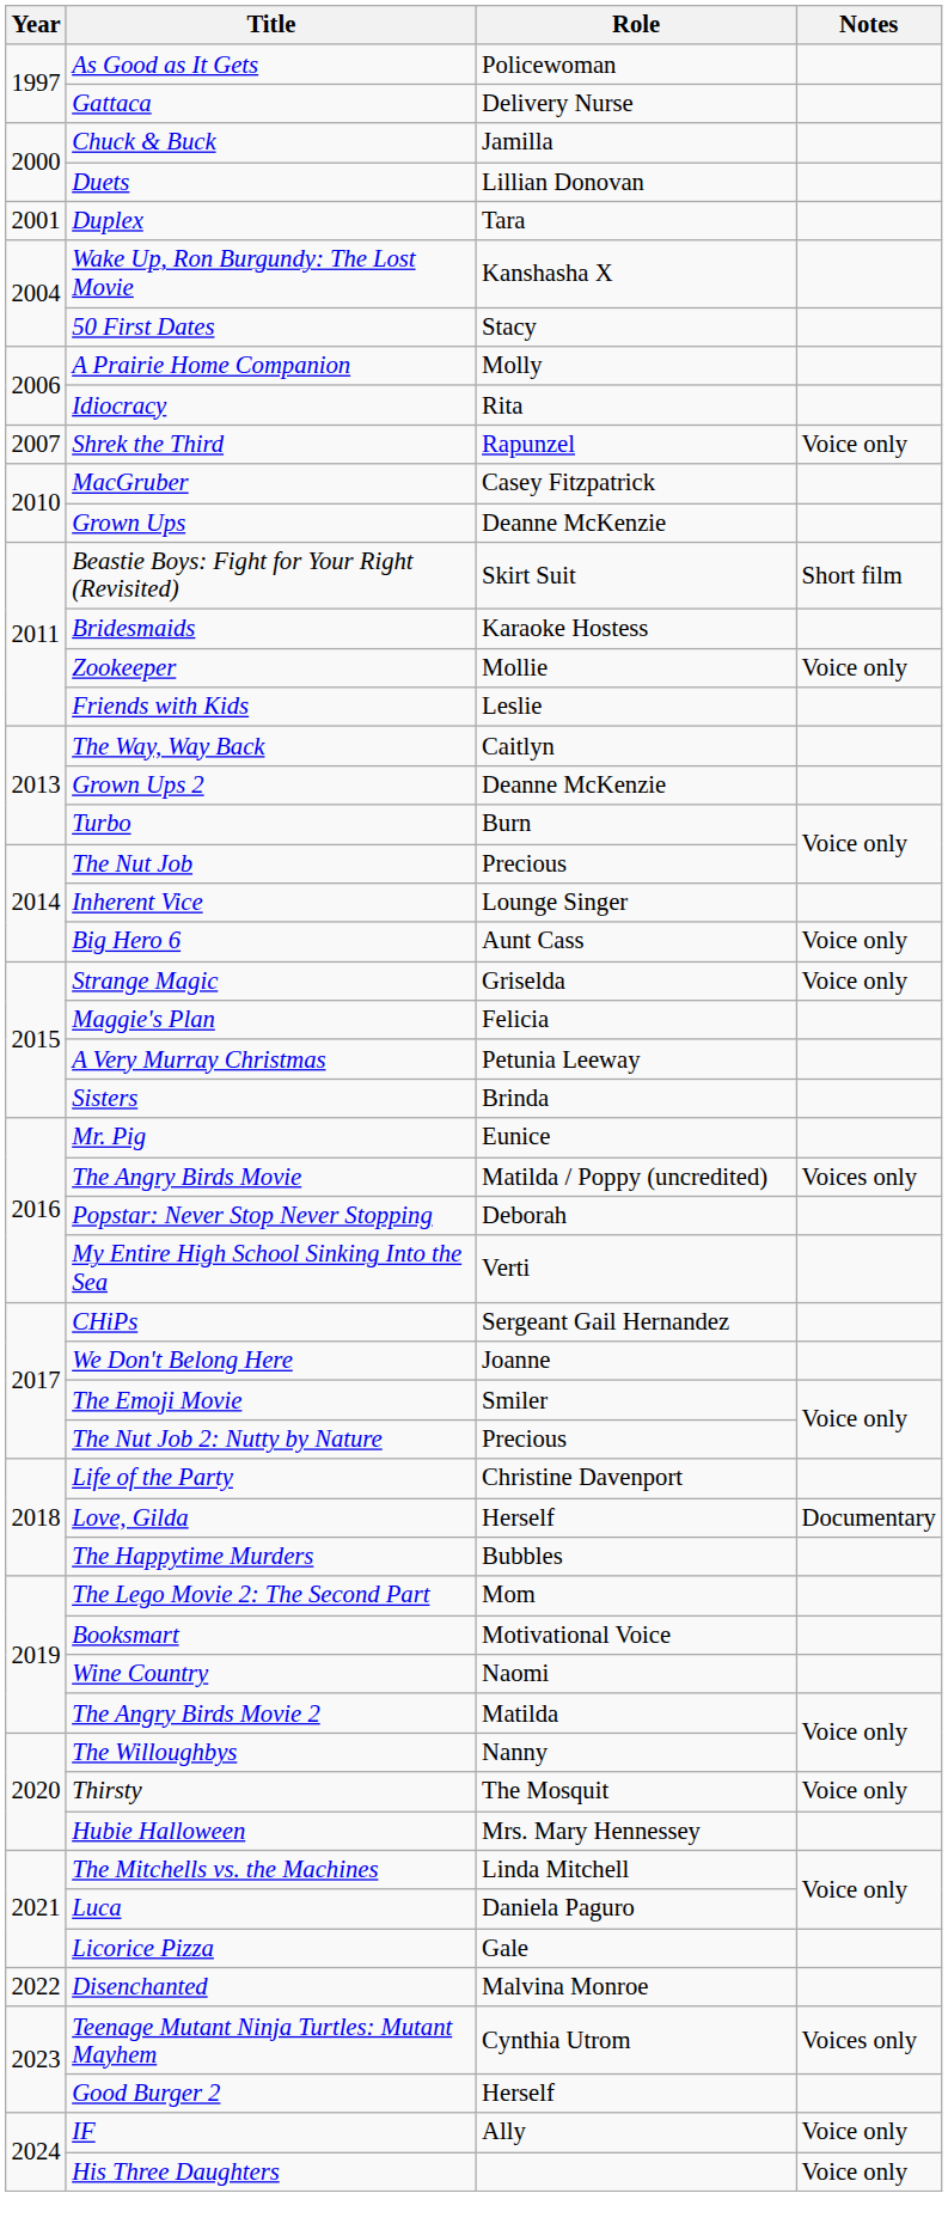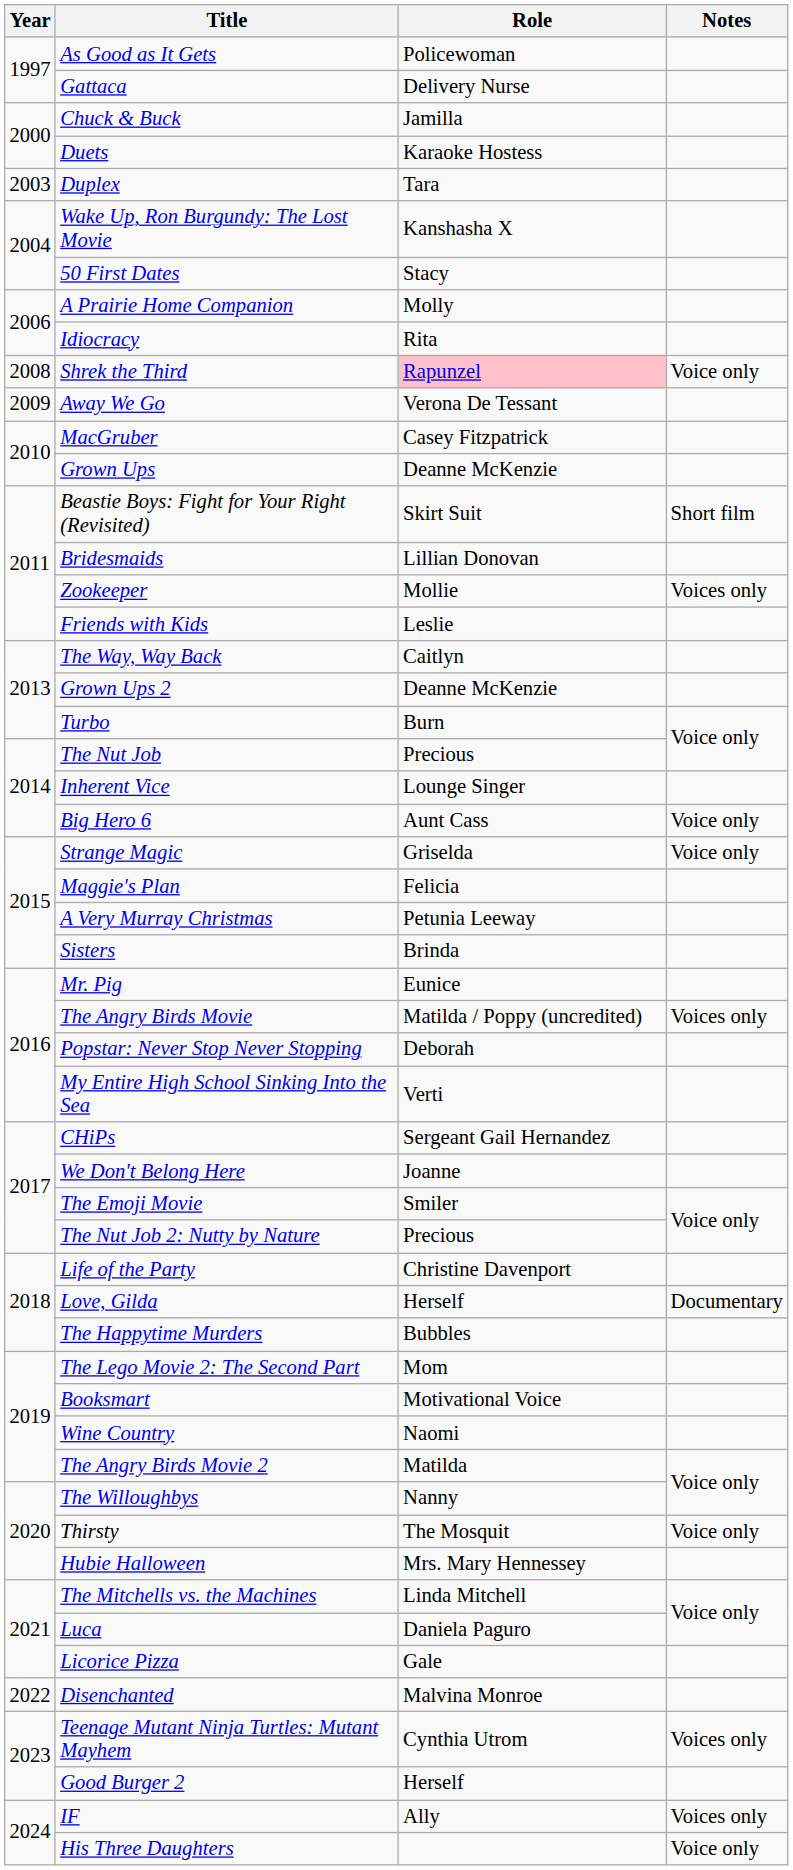 <table class="wikitable sortable">
 <tr>
 <th>Year</th>
 <th>Title</th>
 <th scope="col" width="200px">Role</th>
 <th class="unsortable">Notes</th>
 </tr>
 <tr>
 <td rowspan=2>1997</td>
 <td><em><a href='#'>As Good as It Gets</a></em></td>
 <td>Policewoman</td>
 <td></td>
 </tr>
 <tr>
 <td><em><a href='#'>Gattaca</a></em></td>
 <td>Delivery Nurse</td>
 <td></td>
 </tr>
 <tr>
 <td rowspan=2>2000</td>
 <td><em><a href='#'>Chuck & Buck</a></em></td>
 <td>Jamilla</td>
 <td></td>
 </tr>
 <tr>
 <td><em><a href='#'>Duets</a></em></td>
-<td>Lillian Donovan</td>
+<td>Karaoke Hostess</td>
 <td></td>
 </tr>
 <tr>
-<td>2001</td>
+<td>2003</td>
 <td><em><a href='#'>Duplex</a></em></td>
 <td>Tara</td>
 <td></td>
 </tr>
 <tr>
 <td rowspan=2>2004</td>
 <td><em><a href='#'>Wake Up, Ron Burgundy: The Lost Movie</a></em></td>
 <td>Kanshasha X</td>
 <td></td>
 </tr>
 <tr>
 <td><em><a href='#'>50 First Dates</a></em></td>
 <td>Stacy</td>
 <td></td>
 </tr>
 <tr>
 <td rowspan=2>2006</td>
 <td><em><a href='#'>A Prairie Home Companion</a></em></td>
 <td>Molly</td>
 <td></td>
 </tr>
 <tr>
 <td><em><a href='#'>Idiocracy</a></em></td>
 <td>Rita</td>
 <td></td>
 </tr>
 <tr>
-<td>2007</td>
+<td>2008</td>
 <td><em><a href='#'>Shrek the Third</a></em></td>
-<td><a href='#'>Rapunzel</a></td>
+<td style="background: pink;"><a href='#'>Rapunzel</a></td>
 <td>Voice only</td>
+</tr>
+<tr>
+<td>2009</td>
+<td><em><a href='#'>Away We Go</a></em></td>
+<td>Verona De Tessant</td>
+<td></td>
 </tr>
 <tr>
 <td rowspan=2>2010</td>
 <td><em><a href='#'>MacGruber</a></em></td>
 <td>Casey Fitzpatrick</td>
 <td></td>
 </tr>
 <tr>
 <td><em><a href='#'>Grown Ups</a></em></td>
 <td>Deanne McKenzie</td>
 <td></td>
 </tr>
 <tr>
 <td rowspan=4>2011</td>
 <td><em>Beastie Boys: Fight for Your Right (Revisited)</em></td>
 <td>Skirt Suit</td>
 <td>Short film</td>
 </tr>
 <tr>
 <td><em><a href='#'>Bridesmaids</a></em></td>
-<td>Karaoke Hostess</td>
+<td>Lillian Donovan</td>
 <td></td>
 </tr>
 <tr>
 <td><em><a href='#'>Zookeeper</a></em></td>
 <td>Mollie</td>
-<td>Voice only</td>
+<td>Voices only</td>
 </tr>
 <tr>
 <td><em><a href='#'>Friends with Kids</a></em></td>
 <td>Leslie</td>
 <td></td>
 </tr>
 <tr>
 <td rowspan=3>2013</td>
 <td><em><a href='#'>The Way, Way Back</a></em></td>
 <td>Caitlyn</td>
 <td></td>
 </tr>
 <tr>
 <td><em><a href='#'>Grown Ups 2</a></em></td>
 <td>Deanne McKenzie</td>
 <td></td>
 </tr>
 <tr>
 <td><em><a href='#'>Turbo</a></em></td>
 <td>Burn</td>
 <td rowspan="2">Voice only</td>
 </tr>
 <tr>
 <td rowspan=3>2014</td>
 <td><em><a href='#'>The Nut Job</a></em></td>
 <td>Precious</td>
 </tr>
 <tr>
 <td><em><a href='#'>Inherent Vice</a></em></td>
 <td>Lounge Singer</td>
 <td></td>
 </tr>
 <tr>
 <td><em><a href='#'>Big Hero 6</a></em></td>
 <td>Aunt Cass</td>
 <td>Voice only</td>
 </tr>
 <tr>
 <td rowspan=4>2015</td>
 <td><em><a href='#'>Strange Magic</a></em></td>
 <td>Griselda</td>
 <td>Voice only</td>
 </tr>
 <tr>
 <td><em><a href='#'>Maggie's Plan</a></em></td>
 <td>Felicia</td>
 <td></td>
 </tr>
 <tr>
 <td><em><a href='#'>A Very Murray Christmas</a></em></td>
 <td>Petunia Leeway</td>
 <td></td>
 </tr>
 <tr>
 <td><em><a href='#'>Sisters</a></em></td>
 <td>Brinda</td>
 <td></td>
 </tr>
 <tr>
 <td rowspan="4">2016</td>
 <td><em><a href='#'>Mr. Pig</a></em></td>
 <td>Eunice</td>
 <td></td>
 </tr>
 <tr>
 <td><em><a href='#'>The Angry Birds Movie</a></em></td>
 <td>Matilda / Poppy (uncredited)</td>
 <td>Voices only</td>
 </tr>
 <tr>
 <td><em><a href='#'>Popstar: Never Stop Never Stopping</a></em></td>
 <td>Deborah</td>
 <td></td>
 </tr>
 <tr>
 <td><em><a href='#'>My Entire High School Sinking Into the Sea</a></em></td>
 <td>Verti</td>
 <td></td>
 </tr>
 <tr>
 <td rowspan=4>2017</td>
 <td><em><a href='#'>CHiPs</a></em></td>
 <td>Sergeant Gail Hernandez</td>
 <td></td>
 </tr>
 <tr>
 <td><em><a href='#'>We Don't Belong Here</a></em></td>
 <td>Joanne</td>
 <td></td>
 </tr>
 <tr>
 <td><em><a href='#'>The Emoji Movie</a></em></td>
 <td>Smiler</td>
 <td rowspan="2">Voice only</td>
 </tr>
 <tr>
 <td><em><a href='#'>The Nut Job 2: Nutty by Nature</a></em></td>
 <td>Precious</td>
 </tr>
 <tr>
 <td rowspan="3">2018</td>
 <td><em><a href='#'>Life of the Party</a></em></td>
 <td>Christine Davenport</td>
 <td></td>
 </tr>
 <tr>
 <td><em><a href='#'>Love, Gilda</a></em></td>
 <td>Herself</td>
 <td>Documentary</td>
 </tr>
 <tr>
 <td><em><a href='#'>The Happytime Murders</a></em></td>
 <td>Bubbles</td>
 <td></td>
 </tr>
 <tr>
 <td rowspan=4>2019</td>
 <td><em><a href='#'>The Lego Movie 2: The Second Part</a></em></td>
 <td>Mom</td>
 <td></td>
 </tr>
 <tr>
 <td><em><a href='#'>Booksmart</a></em></td>
 <td>Motivational Voice</td>
 </tr>
 <tr>
 <td><em><a href='#'>Wine Country</a></em></td>
 <td>Naomi</td>
 <td></td>
 </tr>
 <tr>
 <td><em><a href='#'>The Angry Birds Movie 2</a></em></td>
 <td>Matilda</td>
 <td rowspan="2">Voice only</td>
 </tr>
 <tr>
 <td rowspan="3">2020</td>
 <td><em><a href='#'>The Willoughbys</a></em></td>
 <td>Nanny</td>
 </tr>
 <tr>
 <td><em>Thirsty</em></td>
 <td>The Mosquit</td>
 <td>Voice only</td>
 </tr>
 <tr>
 <td><em><a href='#'>Hubie Halloween</a></em></td>
 <td>Mrs. Mary Hennessey</td>
 <td></td>
 </tr>
 <tr>
 <td rowspan=3>2021</td>
 <td><em><a href='#'>The Mitchells vs. the Machines</a></em></td>
 <td>Linda Mitchell</td>
 <td rowspan="2">Voice only</td>
 </tr>
 <tr>
 <td><em><a href='#'>Luca</a></em></td>
 <td>Daniela Paguro</td>
 </tr>
 <tr>
 <td><em><a href='#'>Licorice Pizza</a></em></td>
 <td>Gale</td>
 <td></td>
 </tr>
 <tr>
 <td>2022</td>
 <td><em><a href='#'>Disenchanted</a></em></td>
 <td>Malvina Monroe</td>
 <td></td>
 </tr>
 <tr>
 <td rowspan="2">2023</td>
 <td><em><a href='#'>Teenage Mutant Ninja Turtles: Mutant Mayhem</a></em></td>
 <td>Cynthia Utrom</td>
 <td>Voices only</td>
 </tr>
 <tr>
 <td><em><a href='#'>Good Burger 2</a></em></td>
 <td>Herself</td>
 <td></td>
 </tr>
 <tr>
 <td rowspan="2">2024</td>
 <td><em><a href='#'>IF</a></em></td>
 <td>Ally</td>
-<td>Voice only</td>
+<td>Voices only</td>
 </tr>
 <tr>
 <td><em><a href='#'>His Three Daughters</a></em></td>
 <td></td>
 <td>Voice only</td>
 </tr>
 </table>
